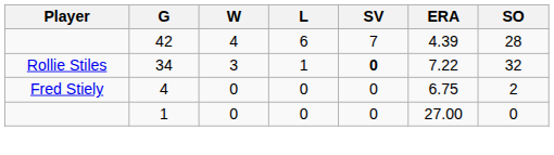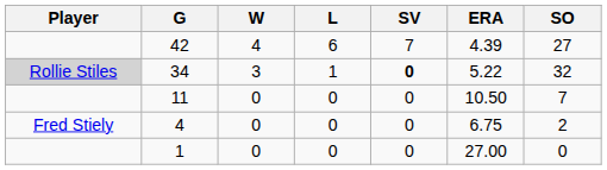 <table class="wikitable sortable">
 <tr>
 <th bgcolor="#DDDDFF" width="16%">Player</th>
 <th bgcolor="#DDDDFF" width="9%">G</th>
 <th bgcolor="#DDDDFF" width="9%">W</th>
 <th bgcolor="#DDDDFF" width="9%">L</th>
 <th bgcolor="#DDDDFF" width="9%">SV</th>
 <th bgcolor="#DDDDFF" width="9%">ERA</th>
 <th bgcolor="#DDDDFF" width="9%">SO</th>
 </tr>
 <tr align="center">
 <td></td>
 <td>42</td>
 <td>4</td>
 <td>6</td>
 <td>7</td>
 <td>4.39</td>
-<td>28</td>
+<td>27</td>
 </tr>
 <tr align="center">
-<td><a href='#'>Rollie Stiles</a></td>
+<td style="background: lightgrey;"><a href='#'>Rollie Stiles</a></td>
 <td>34</td>
 <td>3</td>
 <td>1</td>
 <td><strong>0</strong></td>
-<td>7.22</td>
+<td>5.22</td>
 <td>32</td>
+</tr>
+<tr align="center">
+<td></td>
+<td>11</td>
+<td>0</td>
+<td>0</td>
+<td>0</td>
+<td>10.50</td>
+<td>7</td>
 </tr>
 <tr align="center">
 <td><a href='#'>Fred Stiely</a></td>
 <td>4</td>
 <td>0</td>
 <td>0</td>
 <td>0</td>
 <td>6.75</td>
 <td>2</td>
 </tr>
 <tr align="center">
 <td></td>
 <td>1</td>
 <td>0</td>
 <td>0</td>
 <td>0</td>
 <td>27.00</td>
 <td>0</td>
 </tr>
 </table>
